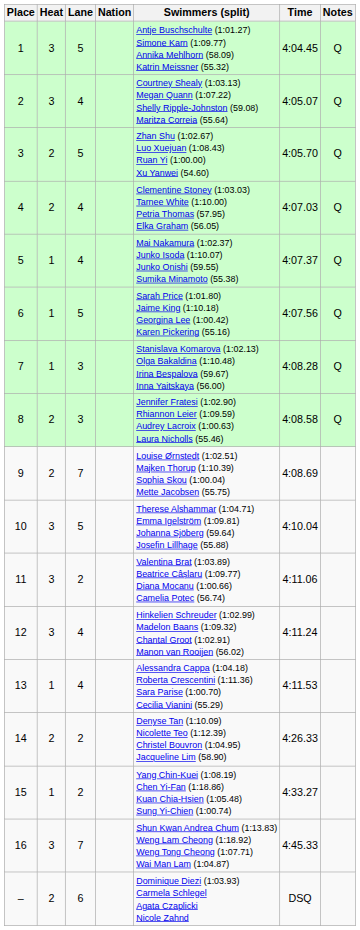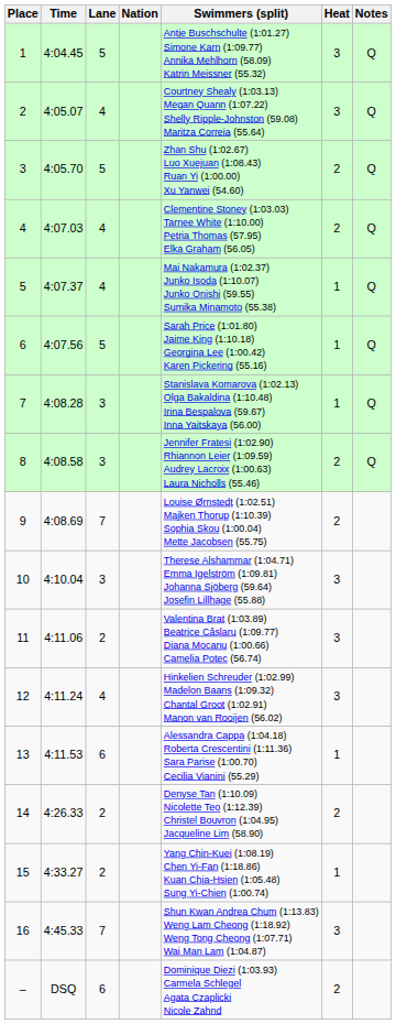 <table class="wikitable sortable" style="text-align:center">
 <tr>
 <th>Place</th>
-<th>Heat</th>
+<th>Time</th>
 <th>Lane</th>
 <th>Nation</th>
 <th>Swimmers (split)</th>
-<th>Time</th>
+<th>Heat</th>
 <th>Notes</th>
 </tr>
 <tr bgcolor=ccffcc>
 <td>1</td>
-<td>3</td>
+<td>4:04.45</td>
 <td>5</td>
 <td align=left></td>
 <td align=left><small><a href='#'>Antje Buschschulte</a> (1:01.27)<br> <a href='#'>Simone Karn</a> (1:09.77)<br> <a href='#'>Annika Mehlhorn</a> (58.09)<br> <a href='#'>Katrin Meissner</a> (55.32)</small></td>
-<td>4:04.45</td>
+<td>3</td>
 <td>Q</td>
 </tr>
 <tr bgcolor=ccffcc>
 <td>2</td>
-<td>3</td>
+<td>4:05.07</td>
 <td>4</td>
 <td align=left></td>
 <td align=left><small><a href='#'>Courtney Shealy</a> (1:03.13)<br><a href='#'>Megan Quann</a> (1:07.22)<br><a href='#'>Shelly Ripple-Johnston</a> (59.08)<br><a href='#'>Maritza Correia</a> (55.64)</small></td>
-<td>4:05.07</td>
+<td>3</td>
 <td>Q</td>
 </tr>
 <tr bgcolor=ccffcc>
 <td>3</td>
-<td>2</td>
+<td>4:05.70</td>
 <td>5</td>
 <td align=left></td>
 <td align=left><small><a href='#'>Zhan Shu</a> (1:02.67)<br> <a href='#'>Luo Xuejuan</a> (1:08.43)<br> <a href='#'>Ruan Yi</a> (1:00.00)<br> <a href='#'>Xu Yanwei</a> (54.60)</small></td>
-<td>4:05.70</td>
+<td>2</td>
 <td>Q</td>
 </tr>
 <tr bgcolor=ccffcc>
 <td>4</td>
-<td>2</td>
+<td>4:07.03</td>
 <td>4</td>
 <td align=left></td>
 <td align=left><small><a href='#'>Clementine Stoney</a> (1:03.03)<br> <a href='#'>Tarnee White</a> (1:10.00)<br> <a href='#'>Petria Thomas</a> (57.95)<br> <a href='#'>Elka Graham</a> (56.05)</small></td>
-<td>4:07.03</td>
+<td>2</td>
 <td>Q</td>
 </tr>
 <tr bgcolor=ccffcc>
 <td>5</td>
-<td>1</td>
+<td>4:07.37</td>
 <td>4</td>
 <td align=left></td>
 <td align=left><small><a href='#'>Mai Nakamura</a> (1:02.37)<br> <a href='#'>Junko Isoda</a> (1:10.07)<br> <a href='#'>Junko Onishi</a> (59.55)<br> <a href='#'>Sumika Minamoto</a> (55.38)</small></td>
-<td>4:07.37</td>
+<td>1</td>
 <td>Q</td>
 </tr>
 <tr bgcolor=ccffcc>
 <td>6</td>
-<td>1</td>
+<td>4:07.56</td>
 <td>5</td>
 <td align=left></td>
 <td align=left><small><a href='#'>Sarah Price</a> (1:01.80)<br> <a href='#'>Jaime King</a> (1:10.18)<br> <a href='#'>Georgina Lee</a> (1:00.42)<br> <a href='#'>Karen Pickering</a> (55.16)</small></td>
-<td>4:07.56</td>
+<td>1</td>
 <td>Q</td>
 </tr>
 <tr bgcolor=ccffcc>
 <td>7</td>
-<td>1</td>
+<td>4:08.28</td>
 <td>3</td>
 <td align=left></td>
 <td align=left><small><a href='#'>Stanislava Komarova</a> (1:02.13)<br> <a href='#'>Olga Bakaldina</a> (1:10.48)<br> <a href='#'>Irina Bespalova</a> (59.67)<br> <a href='#'>Inna Yaitskaya</a> (56.00)</small></td>
-<td>4:08.28</td>
+<td>1</td>
 <td>Q</td>
 </tr>
 <tr bgcolor=ccffcc>
 <td>8</td>
-<td>2</td>
+<td>4:08.58</td>
 <td>3</td>
 <td align=left></td>
 <td align=left><small><a href='#'>Jennifer Fratesi</a> (1:02.90)<br> <a href='#'>Rhiannon Leier</a> (1:09.59)<br> <a href='#'>Audrey Lacroix</a> (1:00.63)<br> <a href='#'>Laura Nicholls</a> (55.46)</small></td>
-<td>4:08.58</td>
+<td>2</td>
 <td>Q</td>
 </tr>
 <tr>
 <td>9</td>
-<td>2</td>
+<td>4:08.69</td>
 <td>7</td>
 <td align=left></td>
 <td align=left><small><a href='#'>Louise Ørnstedt</a> (1:02.51)<br> <a href='#'>Majken Thorup</a> (1:10.39)<br> <a href='#'>Sophia Skou</a> (1:00.04)<br> <a href='#'>Mette Jacobsen</a> (55.75)</small></td>
-<td>4:08.69</td>
+<td>2</td>
 <td></td>
 </tr>
 <tr>
 <td>10</td>
+<td>4:10.04</td>
 <td>3</td>
-<td>5</td>
 <td align=left></td>
 <td align=left><small><a href='#'>Therese Alshammar</a> (1:04.71)<br> <a href='#'>Emma Igelström</a> (1:09.81)<br> <a href='#'>Johanna Sjöberg</a> (59.64)<br> <a href='#'>Josefin Lillhage</a> (55.88)</small></td>
-<td>4:10.04</td>
+<td>3</td>
 <td></td>
 </tr>
 <tr>
 <td>11</td>
-<td>3</td>
+<td>4:11.06</td>
 <td>2</td>
 <td align=left></td>
 <td align=left><small><a href='#'>Valentina Brat</a> (1:03.89)<br> <a href='#'>Beatrice Câșlaru</a> (1:09.77)<br> <a href='#'>Diana Mocanu</a> (1:00.66)<br> <a href='#'>Camelia Potec</a> (56.74)</small></td>
-<td>4:11.06</td>
+<td>3</td>
 <td></td>
 </tr>
 <tr>
 <td>12</td>
-<td>3</td>
+<td>4:11.24</td>
 <td>4</td>
 <td align=left></td>
 <td align=left><small><a href='#'>Hinkelien Schreuder</a> (1:02.99)<br> <a href='#'>Madelon Baans</a> (1:09.32)<br> <a href='#'>Chantal Groot</a> (1:02.91)<br> <a href='#'>Manon van Rooijen</a> (56.02)</small></td>
-<td>4:11.24</td>
+<td>3</td>
 <td></td>
 </tr>
 <tr>
 <td>13</td>
-<td>1</td>
-<td>4</td>
+<td>4:11.53</td>
+<td>6</td>
 <td align=left></td>
 <td align=left><small><a href='#'>Alessandra Cappa</a> (1:04.18)<br> <a href='#'>Roberta Crescentini</a> (1:11.36)<br> <a href='#'>Sara Parise</a> (1:00.70)<br> <a href='#'>Cecilia Vianini</a> (55.29)</small></td>
-<td>4:11.53</td>
+<td>1</td>
 <td></td>
 </tr>
 <tr>
 <td>14</td>
-<td>2</td>
+<td>4:26.33</td>
 <td>2</td>
 <td align=left></td>
 <td align=left><small><a href='#'>Denyse Tan</a> (1:10.09)<br> <a href='#'>Nicolette Teo</a> (1:12.39)<br> <a href='#'>Christel Bouvron</a> (1:04.95)<br> <a href='#'>Jacqueline Lim</a> (58.90)</small></td>
-<td>4:26.33</td>
+<td>2</td>
 <td></td>
 </tr>
 <tr>
 <td>15</td>
-<td>1</td>
+<td>4:33.27</td>
 <td>2</td>
 <td align=left></td>
 <td align=left><small><a href='#'>Yang Chin-Kuei</a> (1:08.19)<br> <a href='#'>Chen Yi-Fan</a> (1:18.86)<br> <a href='#'>Kuan Chia-Hsien</a> (1:05.48)<br> <a href='#'>Sung Yi-Chien</a> (1:00.74)</small></td>
-<td>4:33.27</td>
+<td>1</td>
 <td></td>
 </tr>
 <tr>
 <td>16</td>
-<td>3</td>
+<td>4:45.33</td>
 <td>7</td>
 <td align=left></td>
 <td align=left><small><a href='#'>Shun Kwan Andrea Chum</a> (1:13.83)<br> <a href='#'>Weng Lam Cheong</a> (1:18.92)<br> <a href='#'>Weng Tong Cheong</a> (1:07.71)<br> <a href='#'>Wai Man Lam</a> (1:04.87)</small></td>
-<td>4:45.33</td>
+<td>3</td>
 <td></td>
 </tr>
 <tr>
 <td>–</td>
-<td>2</td>
+<td>DSQ</td>
 <td>6</td>
 <td align=left></td>
 <td align=left><small><a href='#'>Dominique Diezi</a> (1:03.93)<br> <a href='#'>Carmela Schlegel</a><br> <a href='#'>Agata Czaplicki</a><br> <a href='#'>Nicole Zahnd</a></small></td>
-<td>DSQ</td>
+<td>2</td>
 <td></td>
 </tr>
 </table>
